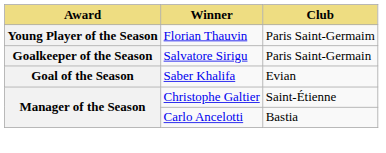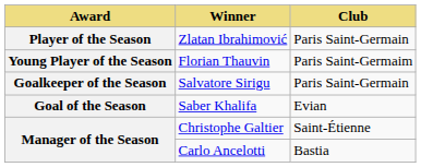 <table class="wikitable">
 <tr>
 <th style="background-color: #eedd82">Award</th>
 <th style="background-color: #eedd82">Winner</th>
 <th style="background-color: #eedd82">Club</th>
+</tr>
+<tr>
+<th>Player of the Season</th>
+<td> <a href='#'>Zlatan Ibrahimović</a></td>
+<td>Paris Saint-Germain</td>
 </tr>
 <tr>
 <th>Young Player of the Season</th>
 <td> <a href='#'>Florian Thauvin</a></td>
 <td>Paris Saint-Germaim</td>
 </tr>
 <tr>
 <th>Goalkeeper of the Season</th>
 <td> <a href='#'>Salvatore Sirigu</a></td>
 <td>Paris Saint-Germain</td>
 </tr>
 <tr>
 <th>Goal of the Season</th>
 <td> <a href='#'>Saber Khalifa</a></td>
 <td>Evian</td>
 </tr>
 <tr>
 <th rowspan="2">Manager of the Season</th>
 <td> <a href='#'>Christophe Galtier</a></td>
 <td>Saint-Étienne</td>
 </tr>
 <tr>
 <td> <a href='#'>Carlo Ancelotti</a></td>
 <td>Bastia</td>
 </tr>
 </table>
